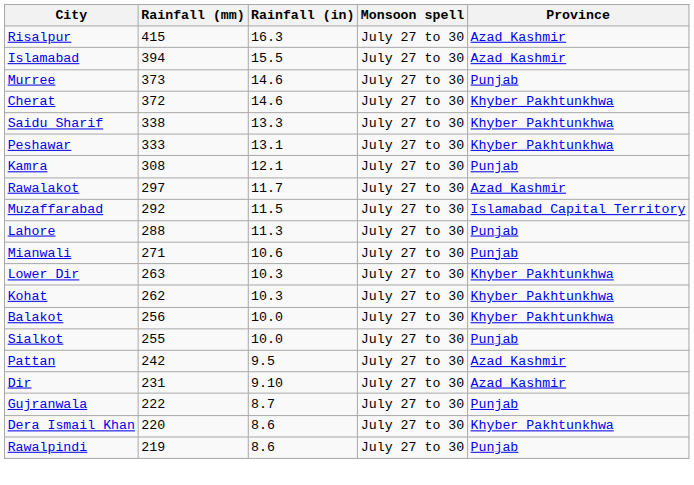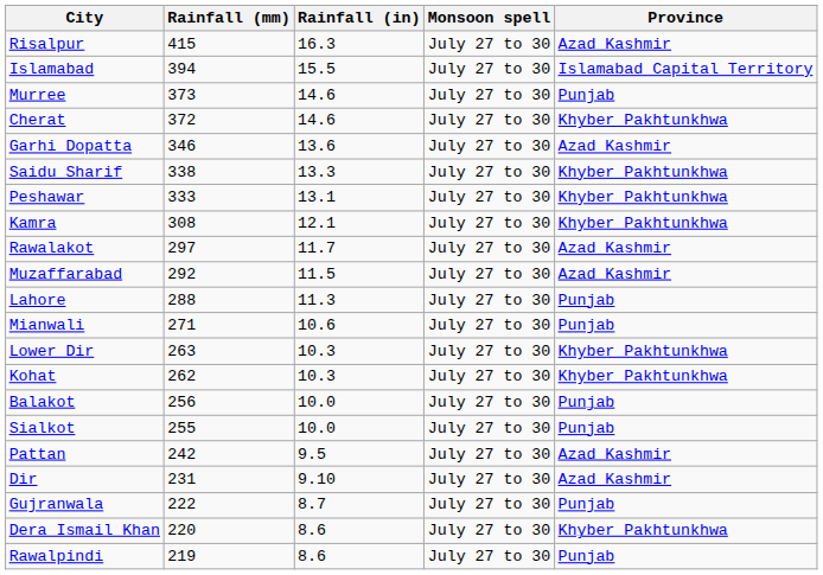 <table class="sortable wikitable">
 <tr>
 <th>City</th>
 <th>Rainfall (mm)</th>
 <th>Rainfall (in)</th>
 <th>Monsoon spell</th>
 <th>Province</th>
 </tr>
 <tr>
 <td><a href='#'>Risalpur</a></td>
 <td>415</td>
 <td>16.3</td>
 <td>July 27 to 30</td>
 <td><a href='#'>Azad Kashmir</a></td>
 </tr>
 <tr>
 <td><a href='#'>Islamabad</a></td>
 <td>394</td>
 <td>15.5</td>
 <td>July 27 to 30</td>
-<td><a href='#'>Azad Kashmir</a></td>
+<td><a href='#'>Islamabad Capital Territory</a></td>
 </tr>
 <tr>
 <td><a href='#'>Murree</a></td>
 <td>373</td>
 <td>14.6</td>
 <td>July 27 to 30</td>
 <td><a href='#'>Punjab</a></td>
 </tr>
 <tr>
 <td><a href='#'>Cherat</a></td>
 <td>372</td>
 <td>14.6</td>
 <td>July 27 to 30</td>
 <td><a href='#'>Khyber Pakhtunkhwa</a></td>
+</tr>
+<tr>
+<td><a href='#'>Garhi Dopatta</a></td>
+<td>346</td>
+<td>13.6</td>
+<td>July 27 to 30</td>
+<td><a href='#'>Azad Kashmir</a></td>
 </tr>
 <tr>
 <td><a href='#'>Saidu Sharif</a></td>
 <td>338</td>
 <td>13.3</td>
 <td>July 27 to 30</td>
 <td><a href='#'>Khyber Pakhtunkhwa</a></td>
 </tr>
 <tr>
 <td><a href='#'>Peshawar</a></td>
 <td>333</td>
 <td>13.1</td>
 <td>July 27 to 30</td>
 <td><a href='#'>Khyber Pakhtunkhwa</a></td>
 </tr>
 <tr>
 <td><a href='#'>Kamra</a></td>
 <td>308</td>
 <td>12.1</td>
 <td>July 27 to 30</td>
-<td><a href='#'>Punjab</a></td>
+<td><a href='#'>Khyber Pakhtunkhwa</a></td>
 </tr>
 <tr>
 <td><a href='#'>Rawalakot</a></td>
 <td>297</td>
 <td>11.7</td>
 <td>July 27 to 30</td>
 <td><a href='#'>Azad Kashmir</a></td>
 </tr>
 <tr>
 <td><a href='#'>Muzaffarabad</a></td>
 <td>292</td>
 <td>11.5</td>
 <td>July 27 to 30</td>
-<td><a href='#'>Islamabad Capital Territory</a></td>
+<td><a href='#'>Azad Kashmir</a></td>
 </tr>
 <tr>
 <td><a href='#'>Lahore</a></td>
 <td>288</td>
 <td>11.3</td>
 <td>July 27 to 30</td>
 <td><a href='#'>Punjab</a></td>
 </tr>
 <tr>
 <td><a href='#'>Mianwali</a></td>
 <td>271</td>
 <td>10.6</td>
 <td>July 27 to 30</td>
 <td><a href='#'>Punjab</a></td>
 </tr>
 <tr>
 <td><a href='#'>Lower Dir</a></td>
 <td>263</td>
 <td>10.3</td>
 <td>July 27 to 30</td>
 <td><a href='#'>Khyber Pakhtunkhwa</a></td>
 </tr>
 <tr>
 <td><a href='#'>Kohat</a></td>
 <td>262</td>
 <td>10.3</td>
 <td>July 27 to 30</td>
 <td><a href='#'>Khyber Pakhtunkhwa</a></td>
 </tr>
 <tr>
 <td><a href='#'>Balakot</a></td>
 <td>256</td>
 <td>10.0</td>
 <td>July 27 to 30</td>
-<td><a href='#'>Khyber Pakhtunkhwa</a></td>
+<td><a href='#'>Punjab</a></td>
 </tr>
 <tr>
 <td><a href='#'>Sialkot</a></td>
 <td>255</td>
 <td>10.0</td>
 <td>July 27 to 30</td>
 <td><a href='#'>Punjab</a></td>
 </tr>
 <tr>
 <td><a href='#'>Pattan</a></td>
 <td>242</td>
 <td>9.5</td>
 <td>July 27 to 30</td>
 <td><a href='#'>Azad Kashmir</a></td>
 </tr>
 <tr>
 <td><a href='#'>Dir</a></td>
 <td>231</td>
 <td>9.10</td>
 <td>July 27 to 30</td>
 <td><a href='#'>Azad Kashmir</a></td>
 </tr>
 <tr>
 <td><a href='#'>Gujranwala</a></td>
 <td>222</td>
 <td>8.7</td>
 <td>July 27 to 30</td>
 <td><a href='#'>Punjab</a></td>
 </tr>
 <tr>
 <td><a href='#'>Dera Ismail Khan</a></td>
 <td>220</td>
 <td>8.6</td>
 <td>July 27 to 30</td>
 <td><a href='#'>Khyber Pakhtunkhwa</a></td>
 </tr>
 <tr>
 <td><a href='#'>Rawalpindi</a></td>
 <td>219</td>
 <td>8.6</td>
 <td>July 27 to 30</td>
 <td><a href='#'>Punjab</a></td>
 </tr>
 </table>
